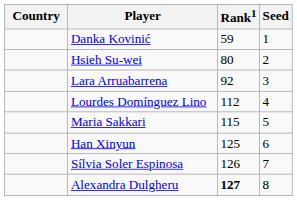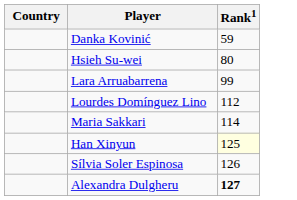 <table class="sortable wikitable">
 <tr>
 <th width="70">Country</th>
 <th width="175">Player</th>
 <th>Rank<sup>1</sup></th>
-<th>Seed</th>
 </tr>
 <tr>
 <td></td>
 <td><a href='#'>Danka Kovinić</a></td>
 <td>59</td>
-<td>1</td>
 </tr>
 <tr>
 <td></td>
 <td><a href='#'>Hsieh Su-wei</a></td>
 <td>80</td>
-<td>2</td>
 </tr>
 <tr>
 <td></td>
 <td><a href='#'>Lara Arruabarrena</a></td>
-<td>92</td>
-<td>3</td>
+<td>99</td>
 </tr>
 <tr>
 <td></td>
 <td><a href='#'>Lourdes Domínguez Lino</a></td>
 <td>112</td>
-<td>4</td>
 </tr>
 <tr>
 <td></td>
 <td><a href='#'>Maria Sakkari</a></td>
-<td>115</td>
-<td>5</td>
+<td>114</td>
 </tr>
 <tr>
 <td></td>
 <td><a href='#'>Han Xinyun</a></td>
-<td>125</td>
-<td>6</td>
+<td style="background: lightyellow;">125</td>
 </tr>
 <tr>
 <td></td>
 <td><a href='#'>Sílvia Soler Espinosa</a></td>
 <td>126</td>
-<td>7</td>
 </tr>
 <tr>
 <td></td>
 <td><a href='#'>Alexandra Dulgheru</a></td>
 <td><strong>127</strong></td>
-<td>8</td>
 </tr>
 </table>
